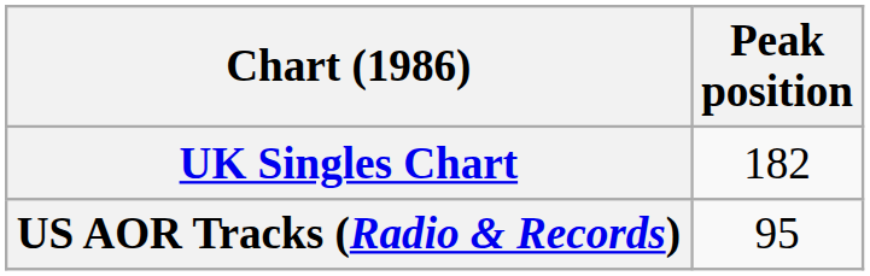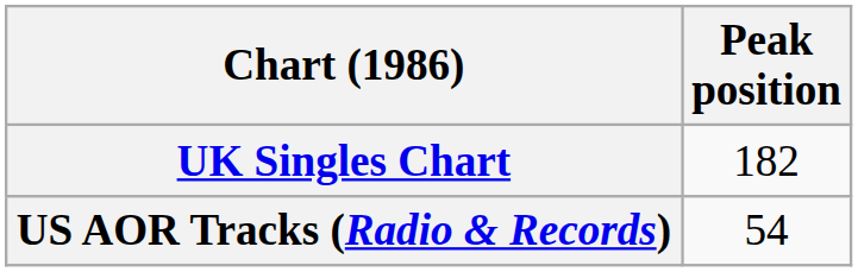 <table class="wikitable plainrowheaders" style="text-align:center">
 <tr>
 <th>Chart (1986)</th>
 <th>Peak<br>position</th>
 </tr>
 <tr>
 <th scope="row"><a href='#'>UK Singles Chart</a></th>
 <td style="text-align:center;">182</td>
 </tr>
 <tr>
 <th scope="row">US AOR Tracks (<em><a href='#'>Radio & Records</a></em>)</th>
-<td>95</td>
+<td>54</td>
 </tr>
 </table>
